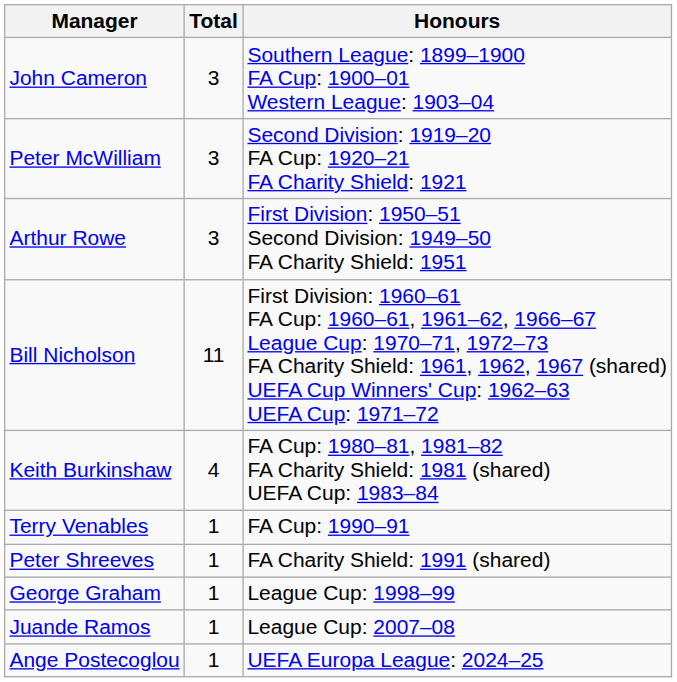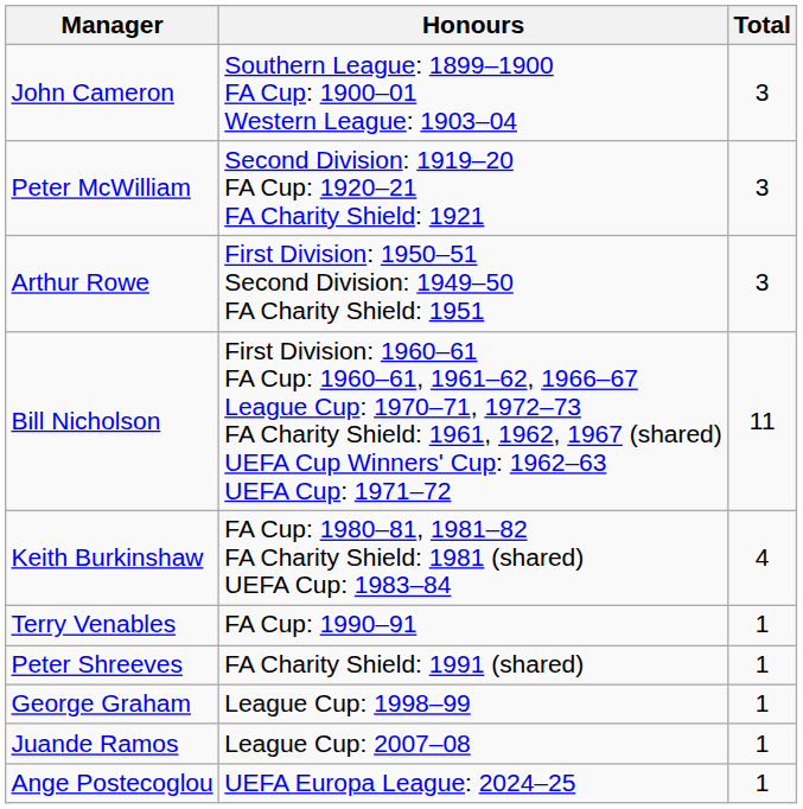 <table class="wikitable sortable" style="text-align: center;">
 <tr>
 <th>Manager</th>
+<th>Honours</th>
 <th>Total</th>
-<th>Honours</th>
 </tr>
 <tr>
 <td align=left> <a href='#'>John Cameron</a></td>
+<td align=left><a href='#'>Southern League</a>: <a href='#'>1899–1900</a> <br> <a href='#'>FA Cup</a>: <a href='#'>1900–01</a> <br> <a href='#'>Western League</a>: <a href='#'>1903–04</a></td>
 <td>3</td>
-<td align=left><a href='#'>Southern League</a>: <a href='#'>1899–1900</a> <br> <a href='#'>FA Cup</a>: <a href='#'>1900–01</a> <br> <a href='#'>Western League</a>: <a href='#'>1903–04</a></td>
 </tr>
 <tr>
 <td align=left> <a href='#'>Peter McWilliam</a></td>
+<td align=left><a href='#'>Second Division</a>: <a href='#'>1919–20</a><br>FA Cup: <a href='#'>1920–21</a><br><a href='#'>FA Charity Shield</a>: <a href='#'>1921</a></td>
 <td>3</td>
-<td align=left><a href='#'>Second Division</a>: <a href='#'>1919–20</a><br>FA Cup: <a href='#'>1920–21</a><br><a href='#'>FA Charity Shield</a>: <a href='#'>1921</a></td>
 </tr>
 <tr>
 <td align=left> <a href='#'>Arthur Rowe</a></td>
+<td align=left><a href='#'>First Division</a>: <a href='#'>1950–51</a><br>Second Division: <a href='#'>1949–50</a><br>FA Charity Shield: <a href='#'>1951</a></td>
 <td>3</td>
-<td align=left><a href='#'>First Division</a>: <a href='#'>1950–51</a><br>Second Division: <a href='#'>1949–50</a><br>FA Charity Shield: <a href='#'>1951</a></td>
 </tr>
 <tr>
 <td align=left> <a href='#'>Bill Nicholson</a></td>
+<td align=left>First Division: <a href='#'>1960–61</a><br>FA Cup: <a href='#'>1960–61</a>, <a href='#'>1961–62</a>, <a href='#'>1966–67</a><br><a href='#'>League Cup</a>: <a href='#'>1970–71</a>, <a href='#'>1972–73</a><br>FA Charity Shield: <a href='#'>1961</a>, <a href='#'>1962</a>, <a href='#'>1967</a> (shared)<br><a href='#'>UEFA Cup Winners' Cup</a>: <a href='#'>1962–63</a><br><a href='#'>UEFA Cup</a>: <a href='#'>1971–72</a></td>
 <td>11</td>
-<td align=left>First Division: <a href='#'>1960–61</a><br>FA Cup: <a href='#'>1960–61</a>, <a href='#'>1961–62</a>, <a href='#'>1966–67</a><br><a href='#'>League Cup</a>: <a href='#'>1970–71</a>, <a href='#'>1972–73</a><br>FA Charity Shield: <a href='#'>1961</a>, <a href='#'>1962</a>, <a href='#'>1967</a> (shared)<br><a href='#'>UEFA Cup Winners' Cup</a>: <a href='#'>1962–63</a><br><a href='#'>UEFA Cup</a>: <a href='#'>1971–72</a></td>
 </tr>
 <tr>
 <td align=left> <a href='#'>Keith Burkinshaw</a></td>
+<td align=left>FA Cup: <a href='#'>1980–81</a>, <a href='#'>1981–82</a><br>FA Charity Shield: <a href='#'>1981</a> (shared)<br>UEFA Cup: <a href='#'>1983–84</a></td>
 <td>4</td>
-<td align=left>FA Cup: <a href='#'>1980–81</a>, <a href='#'>1981–82</a><br>FA Charity Shield: <a href='#'>1981</a> (shared)<br>UEFA Cup: <a href='#'>1983–84</a></td>
 </tr>
 <tr>
 <td align=left> <a href='#'>Terry Venables</a></td>
+<td align=left>FA Cup: <a href='#'>1990–91</a></td>
 <td>1</td>
-<td align=left>FA Cup: <a href='#'>1990–91</a></td>
 </tr>
 <tr>
 <td align=left> <a href='#'>Peter Shreeves</a></td>
+<td align=left>FA Charity Shield: <a href='#'>1991</a> (shared)</td>
 <td>1</td>
-<td align=left>FA Charity Shield: <a href='#'>1991</a> (shared)</td>
 </tr>
 <tr>
 <td align=left> <a href='#'>George Graham</a></td>
+<td align=left>League Cup: <a href='#'>1998–99</a></td>
 <td>1</td>
-<td align=left>League Cup: <a href='#'>1998–99</a></td>
 </tr>
 <tr>
 <td align=left> <a href='#'>Juande Ramos</a></td>
+<td align=left>League Cup: <a href='#'>2007–08</a></td>
 <td>1</td>
-<td align=left>League Cup: <a href='#'>2007–08</a></td>
 </tr>
 <tr>
 <td align=left> <a href='#'>Ange Postecoglou</a></td>
+<td align=left><a href='#'>UEFA Europa League</a>: <a href='#'>2024–25</a></td>
 <td>1</td>
-<td align=left><a href='#'>UEFA Europa League</a>: <a href='#'>2024–25</a></td>
 </tr>
 </table>
